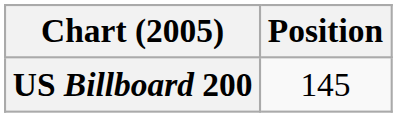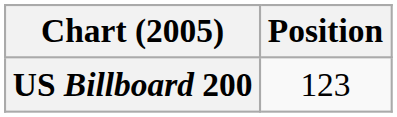 <table class="wikitable plainrowheaders" style="text-align:center;">
 <tr>
 <th>Chart (2005)</th>
 <th>Position</th>
 </tr>
 <tr>
 <th scope="row">US <em>Billboard</em> 200</th>
-<td>145</td>
+<td>123</td>
 </tr>
 </table>
